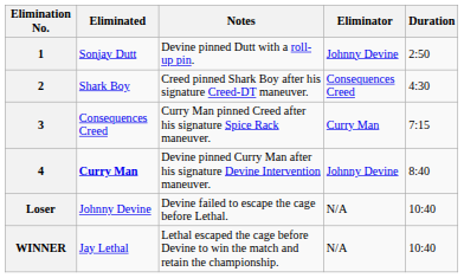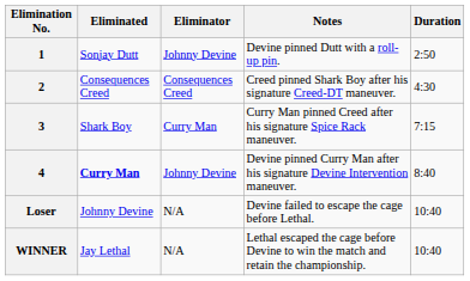 <table class="wikitable">
 <tr>
 <th scope="col">Elimination No.</th>
 <th scope="col">Eliminated</th>
+<th scope="col">Eliminator</th>
 <th scope="col">Notes</th>
-<th scope="col">Eliminator</th>
 <th scope="col">Duration</th>
 </tr>
 <tr>
 <th scope="row">1</th>
 <td><a href='#'>Sonjay Dutt</a></td>
+<td><a href='#'>Johnny Devine</a></td>
 <td>Devine pinned Dutt with a <a href='#'>roll-up pin</a>.</td>
-<td><a href='#'>Johnny Devine</a></td>
 <td>2:50</td>
 </tr>
 <tr>
 <th scope="row">2</th>
-<td><a href='#'>Shark Boy</a></td>
+<td><a href='#'>Consequences Creed</a></td>
+<td><a href='#'>Consequences Creed</a></td>
 <td>Creed pinned Shark Boy after his signature <a href='#'>Creed-DT</a> maneuver.</td>
-<td><a href='#'>Consequences Creed</a></td>
 <td>4:30</td>
 </tr>
 <tr>
 <th scope="row">3</th>
-<td><a href='#'>Consequences Creed</a></td>
+<td><a href='#'>Shark Boy</a></td>
+<td><a href='#'>Curry Man</a></td>
 <td>Curry Man pinned Creed after his signature <a href='#'>Spice Rack</a> maneuver.</td>
-<td><a href='#'>Curry Man</a></td>
 <td>7:15</td>
 </tr>
 <tr>
 <th scope="row">4</th>
 <td><strong><a href='#'>Curry Man</a></strong></td>
+<td><a href='#'>Johnny Devine</a></td>
 <td>Devine pinned Curry Man after his signature <a href='#'>Devine Intervention</a> maneuver.</td>
-<td><a href='#'>Johnny Devine</a></td>
 <td>8:40</td>
 </tr>
 <tr>
 <th scope="row"><strong>Loser</strong></th>
 <td><a href='#'>Johnny Devine</a></td>
+<td>N/A</td>
 <td>Devine failed to escape the cage before Lethal.</td>
-<td>N/A</td>
 <td>10:40</td>
 </tr>
 <tr>
 <th scope="row"><strong>WINNER</strong></th>
 <td><a href='#'>Jay Lethal</a></td>
+<td>N/A</td>
 <td>Lethal escaped the cage before Devine to win the match and retain the championship.</td>
-<td>N/A</td>
 <td>10:40</td>
 </tr>
 </table>
